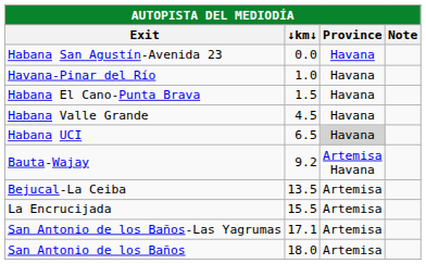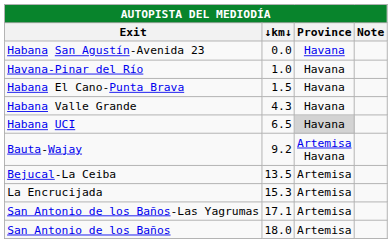 <table class="wikitable">
 <tr align="center" bgcolor="08842C" style="color: white;font-size:100%;">
 <td colspan="6"><strong>AUTOPISTA DEL MEDIODÍA</strong></td>
 </tr>
 <tr>
 <th><strong>Exit</strong></th>
 <th align="center"><strong>↓km↓</strong></th>
 <th align="center"><strong>Province</strong></th>
 <th align="center"><strong>Note</strong></th>
 </tr>
 <tr>
 <td>  <a href='#'>Habana</a> <a href='#'>San Agustín</a>-Avenida 23<br></td>
 <td align="right">0.0</td>
 <td align="center"><a href='#'>Havana</a></td>
 <td> </td>
 </tr>
 <tr>
 <td>  <a href='#'>Havana-Pinar del Río</a><br></td>
 <td align="right">1.0</td>
 <td align="center">Havana</td>
 <td> </td>
 </tr>
 <tr>
 <td>  <a href='#'>Habana</a> El Cano-<a href='#'>Punta Brava</a><br></td>
 <td align="right">1.5</td>
 <td align="center">Havana</td>
 <td> </td>
 </tr>
 <tr>
 <td> <a href='#'>Habana</a> Valle Grande</td>
-<td align="right">4.5</td>
+<td align="right">4.3</td>
 <td align="center">Havana</td>
 <td> </td>
 </tr>
 <tr>
 <td>  <a href='#'>Habana</a> <a href='#'>UCI</a></td>
 <td align="right">6.5</td>
 <td align="center" style="background: lightgrey;">Havana</td>
 <td> </td>
 </tr>
 <tr>
 <td>  <a href='#'>Bauta</a>-<a href='#'>Wajay</a><br></td>
 <td align="right">9.2</td>
 <td align="center"><a href='#'>Artemisa</a><br>Havana</td>
 <td> </td>
 </tr>
 <tr>
 <td>  <a href='#'>Bejucal</a>-La Ceiba<br></td>
 <td align="right">13.5</td>
 <td align="center">Artemisa</td>
 <td> </td>
 </tr>
 <tr>
 <td>  La Encrucijada</td>
-<td align="right">15.5</td>
+<td align="right">15.3</td>
 <td align="center">Artemisa</td>
 <td> </td>
 </tr>
 <tr>
 <td> <a href='#'>San Antonio de los Baños</a>-Las Yagrumas</td>
 <td align="right">17.1</td>
 <td align="center">Artemisa</td>
 <td> </td>
 </tr>
 <tr>
 <td> <a href='#'>San Antonio de los Baños</a></td>
 <td align="right">18.0</td>
 <td align="center">Artemisa</td>
 <td> </td>
 </tr>
 </table>
